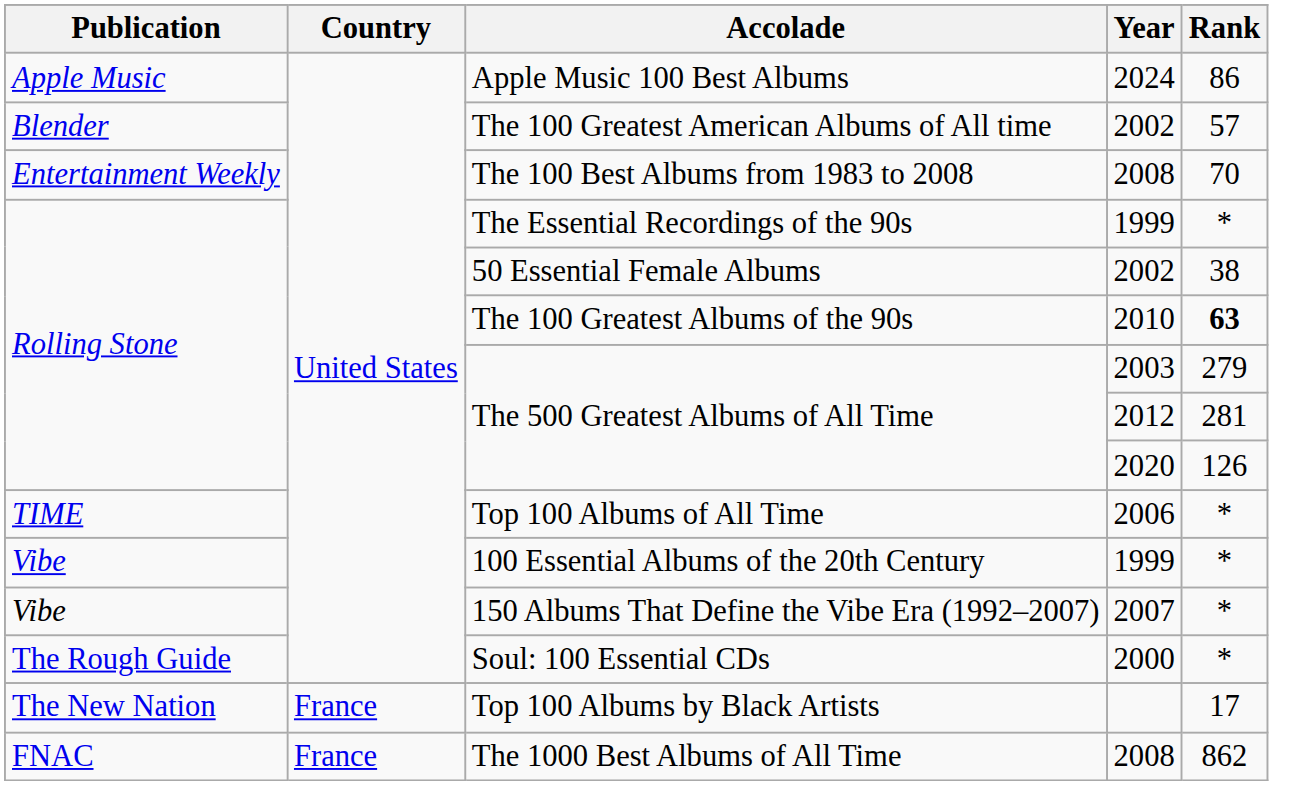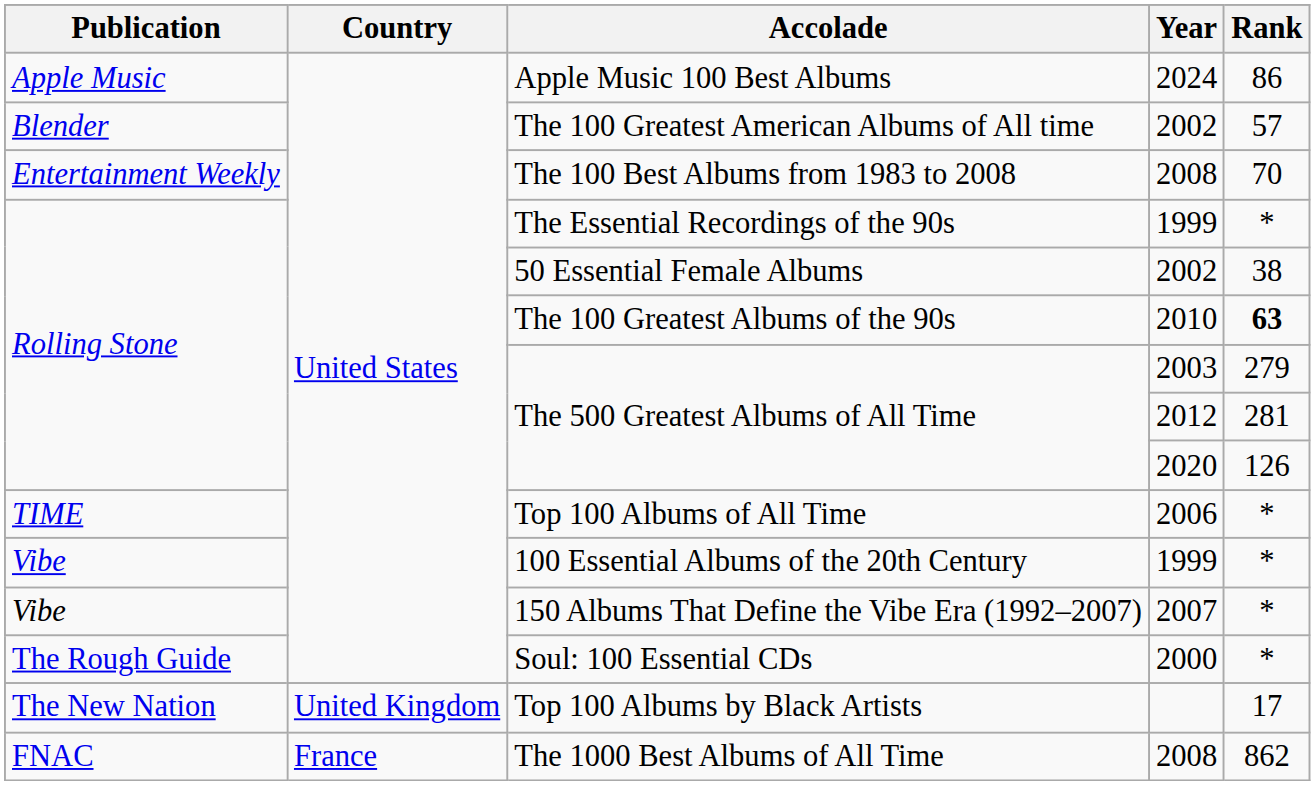 <table class="wikitable">
 <tr>
 <th>Publication</th>
 <th>Country</th>
 <th>Accolade</th>
 <th>Year</th>
 <th style="text-align:center;">Rank</th>
 </tr>
 <tr>
 <td><em><a href='#'>Apple Music</a></em></td>
 <td rowspan="13"><a href='#'>United States</a></td>
 <td>Apple Music 100 Best Albums</td>
 <td>2024</td>
 <td style="text-align:center;">86</td>
 </tr>
 <tr>
 <td><em><a href='#'>Blender</a></em></td>
 <td>The 100 Greatest American Albums of All time</td>
 <td>2002</td>
 <td style="text-align:center;">57</td>
 </tr>
 <tr>
 <td><em><a href='#'>Entertainment Weekly</a></em></td>
 <td>The 100 Best Albums from 1983 to 2008</td>
 <td>2008</td>
 <td style="text-align:center;">70</td>
 </tr>
 <tr>
 <td rowspan=6><em><a href='#'>Rolling Stone</a></em></td>
 <td>The Essential Recordings of the 90s</td>
 <td>1999</td>
 <td style="text-align:center;">*</td>
 </tr>
 <tr>
 <td>50 Essential Female Albums</td>
 <td>2002</td>
 <td style="text-align:center;">38</td>
 </tr>
 <tr>
 <td>The 100 Greatest Albums of the 90s</td>
 <td>2010</td>
 <td style="text-align:center;"><strong>63</strong></td>
 </tr>
 <tr>
 <td rowspan=3>The 500 Greatest Albums of All Time</td>
 <td>2003</td>
 <td style="text-align:center;">279</td>
 </tr>
 <tr>
 <td>2012</td>
 <td style="text-align:center;">281</td>
 </tr>
 <tr>
 <td>2020</td>
 <td style="text-align:center;">126</td>
 </tr>
 <tr>
 <td><em><a href='#'>TIME</a></em></td>
 <td>Top 100 Albums of All Time</td>
 <td>2006</td>
 <td style="text-align:center;">*</td>
 </tr>
 <tr>
 <td><em><a href='#'>Vibe</a></em></td>
 <td>100 Essential Albums of the 20th Century</td>
 <td>1999</td>
 <td style="text-align:center;">*</td>
 </tr>
 <tr>
 <td><em>Vibe</em></td>
 <td>150 Albums That Define the Vibe Era (1992–2007)</td>
 <td>2007</td>
 <td style="text-align:center;">*</td>
 </tr>
 <tr>
 <td><a href='#'>The Rough Guide</a></td>
 <td>Soul: 100 Essential CDs</td>
 <td>2000</td>
 <td style="text-align:center;">*</td>
 </tr>
 <tr>
 <td><a href='#'>The New Nation</a></td>
-<td><a href='#'>France</a></td>
+<td><a href='#'>United Kingdom</a></td>
 <td>Top 100 Albums by Black Artists</td>
 <td></td>
 <td style="text-align:center;">17</td>
 </tr>
 <tr>
 <td><a href='#'>FNAC</a></td>
 <td><a href='#'>France</a></td>
 <td>The 1000 Best Albums of All Time</td>
 <td>2008</td>
 <td style="text-align:center;">862</td>
 </tr>
 </table>
